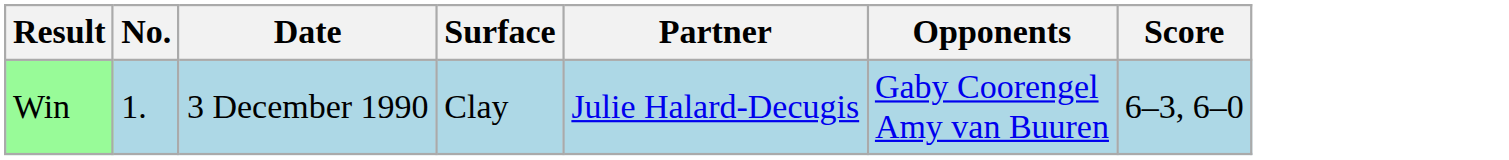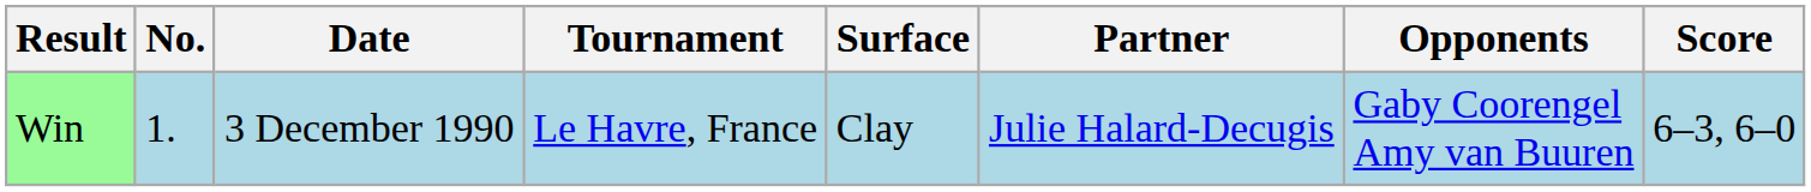 <table class="wikitable" style="font-size:97%">
 <tr>
 <th>Result</th>
 <th>No.</th>
 <th>Date</th>
+<th>Tournament</th>
 <th>Surface</th>
 <th>Partner</th>
 <th>Opponents</th>
 <th>Score</th>
 </tr>
 <tr style="background:lightblue;">
 <td style="background:#98fb98;">Win</td>
 <td>1.</td>
 <td>3 December 1990</td>
+<td><a href='#'>Le Havre</a>, France</td>
 <td>Clay</td>
 <td> <a href='#'>Julie Halard-Decugis</a></td>
 <td> <a href='#'>Gaby Coorengel</a> <br>  <a href='#'>Amy van Buuren</a></td>
 <td>6–3, 6–0</td>
 </tr>
 </table>
